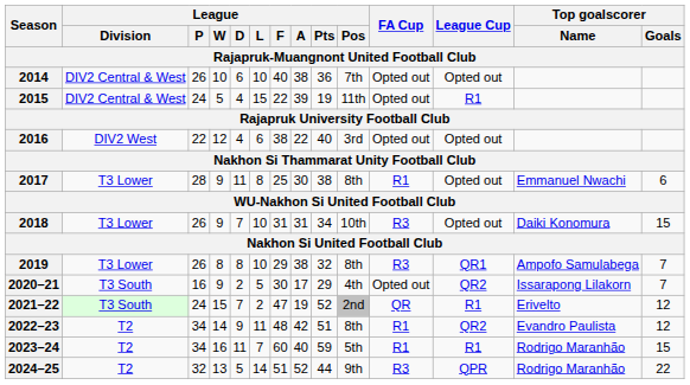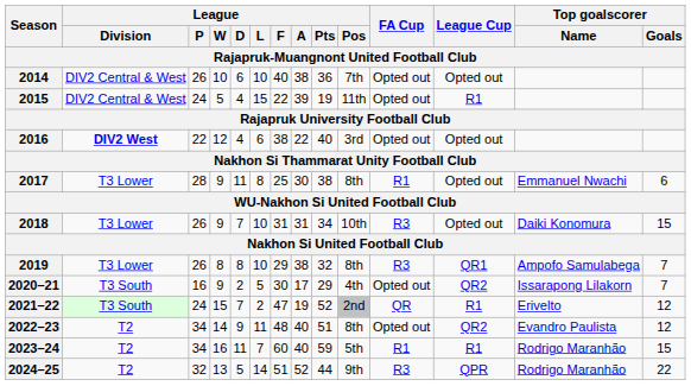 <table class="wikitable" style="text-align: center">
 <tr>
 <th rowspan=2>Season</th>
 <th colspan=9>League</th>
 <th rowspan=2><a href='#'>FA Cup</a></th>
 <th rowspan=2><a href='#'>League Cup</a></th>
 <th colspan=2>Top goalscorer</th>
 </tr>
 <tr>
 <th>Division</th>
 <th>P</th>
 <th>W</th>
 <th>D</th>
 <th>L</th>
 <th>F</th>
 <th>A</th>
 <th>Pts</th>
 <th>Pos</th>
 <th>Name</th>
 <th>Goals</th>
 </tr>
 <tr>
 <th colspan="17">Rajapruk-Muangnont United Football Club</th>
 </tr>
 <tr>
 <th>2014</th>
 <td><a href='#'>DIV2 Central & West</a></td>
 <td>26</td>
 <td>10</td>
 <td>6</td>
 <td>10</td>
 <td>40</td>
 <td>38</td>
 <td>36</td>
 <td>7th</td>
 <td>Opted out</td>
 <td>Opted out</td>
 <td></td>
 <td></td>
 </tr>
 <tr>
 <th>2015</th>
 <td><a href='#'>DIV2 Central & West</a></td>
 <td>24</td>
 <td>5</td>
 <td>4</td>
 <td>15</td>
 <td>22</td>
 <td>39</td>
 <td>19</td>
 <td>11th</td>
 <td>Opted out</td>
 <td><a href='#'>R1</a></td>
 <td></td>
 <td></td>
 </tr>
 <tr>
 <th colspan="17">Rajapruk University Football Club</th>
 </tr>
 <tr>
 <th>2016</th>
-<td><a href='#'>DIV2 West</a></td>
+<td><strong><a href='#'>DIV2 West</a></strong></td>
 <td>22</td>
 <td>12</td>
 <td>4</td>
 <td>6</td>
 <td>38</td>
 <td>22</td>
 <td>40</td>
 <td>3rd</td>
 <td>Opted out</td>
 <td>Opted out</td>
 <td></td>
 <td></td>
 </tr>
 <tr>
 <th colspan="17">Nakhon Si Thammarat Unity Football Club</th>
 </tr>
 <tr>
 <th>2017</th>
 <td><a href='#'>T3 Lower</a></td>
 <td>28</td>
 <td>9</td>
 <td>11</td>
 <td>8</td>
 <td>25</td>
 <td>30</td>
 <td>38</td>
 <td>8th</td>
 <td><a href='#'>R1</a></td>
 <td>Opted out</td>
 <td align=left> <a href='#'>Emmanuel Nwachi</a></td>
 <td>6</td>
 </tr>
 <tr>
 <th colspan="17">WU-Nakhon Si United Football Club</th>
 </tr>
 <tr>
 <th>2018</th>
 <td><a href='#'>T3 Lower</a></td>
 <td>26</td>
 <td>9</td>
 <td>7</td>
 <td>10</td>
 <td>31</td>
 <td>31</td>
 <td>34</td>
 <td>10th</td>
 <td><a href='#'>R3</a></td>
 <td>Opted out</td>
 <td align=left> <a href='#'>Daiki Konomura</a></td>
 <td>15</td>
 </tr>
 <tr>
 <th colspan="17">Nakhon Si United Football Club</th>
 </tr>
 <tr>
 <th>2019</th>
 <td><a href='#'>T3 Lower</a></td>
 <td>26</td>
 <td>8</td>
 <td>8</td>
 <td>10</td>
 <td>29</td>
 <td>38</td>
 <td>32</td>
 <td>8th</td>
 <td><a href='#'>R3</a></td>
 <td><a href='#'>QR1</a></td>
 <td align="left"> <a href='#'>Ampofo Samulabega</a></td>
 <td>7</td>
 </tr>
 <tr>
 <th>2020–21</th>
 <td><a href='#'>T3 South</a></td>
 <td>16</td>
 <td>9</td>
 <td>2</td>
 <td>5</td>
 <td>30</td>
 <td>17</td>
 <td>29</td>
 <td>4th</td>
 <td>Opted out</td>
 <td><a href='#'>QR2</a></td>
 <td align="left"> <a href='#'>Issarapong Lilakorn</a></td>
 <td>7</td>
 </tr>
 <tr>
 <th>2021–22</th>
 <td bgcolor="#DDFFDD"><a href='#'>T3 South</a></td>
 <td>24</td>
 <td>15</td>
 <td>7</td>
 <td>2</td>
 <td>47</td>
 <td>19</td>
 <td>52</td>
 <td bgcolor=silver>2nd</td>
 <td><a href='#'>QR</a></td>
 <td><a href='#'>R1</a></td>
 <td align="left"> <a href='#'>Erivelto</a></td>
 <td>12</td>
 </tr>
 <tr>
 <th>2022–23</th>
 <td><a href='#'>T2</a></td>
 <td>34</td>
 <td>14</td>
 <td>9</td>
 <td>11</td>
 <td>48</td>
-<td>42</td>
+<td>40</td>
 <td>51</td>
 <td>8th</td>
-<td><a href='#'>R1</a></td>
+<td>Opted out</td>
 <td><a href='#'>QR2</a></td>
 <td align="left"> <a href='#'>Evandro Paulista</a></td>
 <td>12</td>
 </tr>
 <tr>
 <th>2023–24</th>
 <td><a href='#'>T2</a></td>
 <td>34</td>
 <td>16</td>
 <td>11</td>
 <td>7</td>
 <td>60</td>
 <td>40</td>
 <td>59</td>
 <td>5th</td>
 <td><a href='#'>R1</a></td>
 <td><a href='#'>R1</a></td>
 <td align="left"> <a href='#'>Rodrigo Maranhão</a></td>
 <td>15</td>
 </tr>
 <tr>
 <th>2024–25</th>
 <td><a href='#'>T2</a></td>
 <td>32</td>
 <td>13</td>
 <td>5</td>
 <td>14</td>
 <td>51</td>
 <td>52</td>
 <td>44</td>
 <td>9th</td>
 <td><a href='#'>R3</a></td>
 <td><a href='#'>QPR</a></td>
 <td align="left"> <a href='#'>Rodrigo Maranhão</a></td>
 <td>22</td>
 </tr>
 </table>
